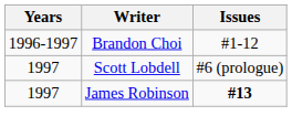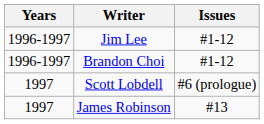 <table class="wikitable">
 <tr>
 <th>Years</th>
 <th>Writer</th>
 <th>Issues</th>
+</tr>
+<tr>
+<td align="center">1996-1997</td>
+<td align="center"><a href='#'>Jim Lee</a></td>
+<td align="center">#1-12</td>
 </tr>
 <tr>
 <td align="center">1996-1997</td>
 <td align="center"><a href='#'>Brandon Choi</a></td>
 <td align="center">#1-12</td>
 </tr>
 <tr>
 <td align="center">1997</td>
 <td align="center"><a href='#'>Scott Lobdell</a></td>
 <td align="center">#6 (prologue)</td>
 </tr>
 <tr>
 <td align="center">1997</td>
 <td align="center"><a href='#'>James Robinson</a></td>
-<td align="center"><strong>#13</strong></td>
+<td align="center">#13</td>
 </tr>
 </table>
